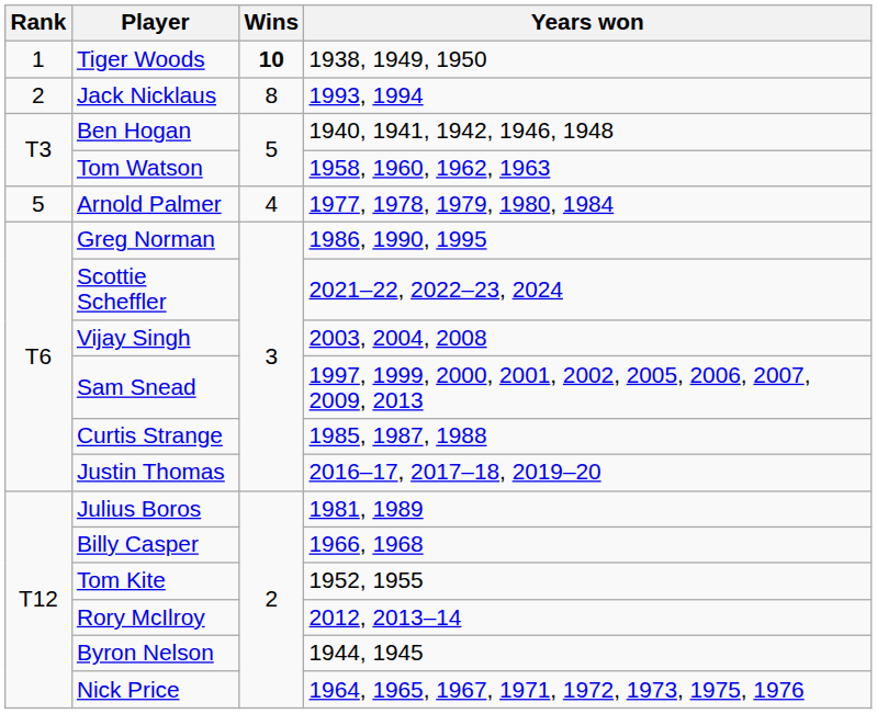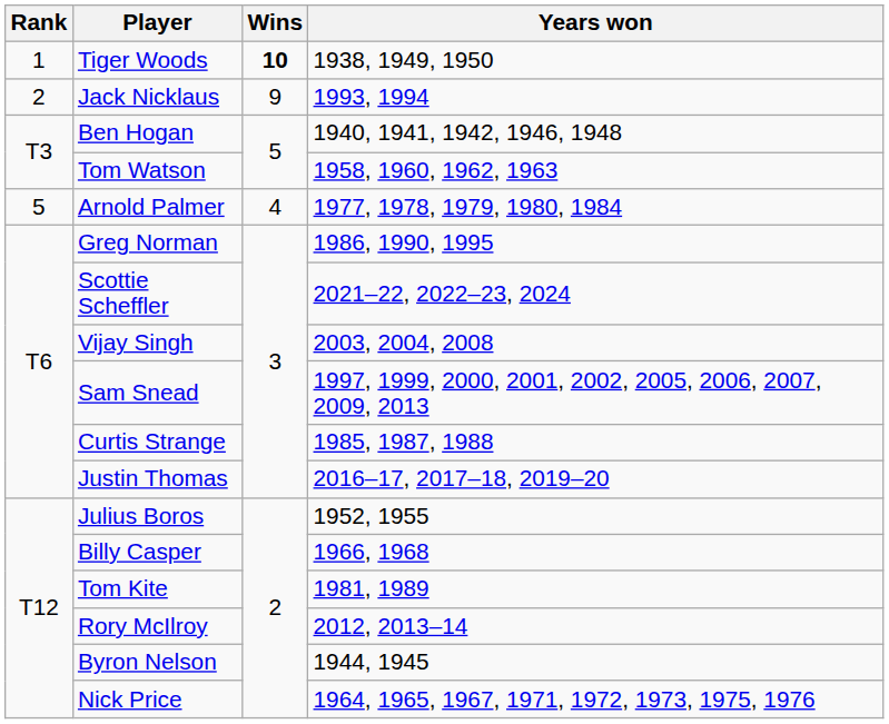 <table class="wikitable">
 <tr>
 <th>Rank</th>
 <th>Player</th>
 <th>Wins</th>
 <th>Years won</th>
 </tr>
 <tr>
 <td align=center>1</td>
 <td> <a href='#'>Tiger Woods</a></td>
 <td align=center><strong>10</strong></td>
 <td>1938, 1949, 1950</td>
 </tr>
 <tr>
 <td align=center>2</td>
 <td> <a href='#'>Jack Nicklaus</a></td>
-<td align=center>8</td>
+<td align=center>9</td>
 <td><a href='#'>1993</a>, <a href='#'>1994</a></td>
 </tr>
 <tr>
 <td rowspan=2 align=center>T3</td>
 <td> <a href='#'>Ben Hogan</a></td>
 <td rowspan=2 align=center>5</td>
 <td>1940, 1941, 1942, 1946, 1948</td>
 </tr>
 <tr>
 <td> <a href='#'>Tom Watson</a></td>
 <td><a href='#'>1958</a>, <a href='#'>1960</a>, <a href='#'>1962</a>, <a href='#'>1963</a></td>
 </tr>
 <tr>
 <td align=center>5</td>
 <td> <a href='#'>Arnold Palmer</a></td>
 <td align=center>4</td>
 <td><a href='#'>1977</a>, <a href='#'>1978</a>, <a href='#'>1979</a>, <a href='#'>1980</a>, <a href='#'>1984</a></td>
 </tr>
 <tr>
 <td rowspan=6 align=center>T6</td>
 <td> <a href='#'>Greg Norman</a></td>
 <td rowspan=6 align=center>3</td>
 <td><a href='#'>1986</a>, <a href='#'>1990</a>, <a href='#'>1995</a></td>
 </tr>
 <tr>
 <td> <a href='#'>Scottie Scheffler</a></td>
 <td><a href='#'>2021–22</a>, <a href='#'>2022–23</a>, <a href='#'>2024</a></td>
 </tr>
 <tr>
 <td> <a href='#'>Vijay Singh</a></td>
 <td><a href='#'>2003</a>, <a href='#'>2004</a>, <a href='#'>2008</a></td>
 </tr>
 <tr>
 <td> <a href='#'>Sam Snead</a></td>
 <td><a href='#'>1997</a>, <a href='#'>1999</a>, <a href='#'>2000</a>, <a href='#'>2001</a>, <a href='#'>2002</a>, <a href='#'>2005</a>, <a href='#'>2006</a>, <a href='#'>2007</a>, <a href='#'>2009</a>, <a href='#'>2013</a></td>
 </tr>
 <tr>
 <td> <a href='#'>Curtis Strange</a></td>
 <td><a href='#'>1985</a>, <a href='#'>1987</a>, <a href='#'>1988</a></td>
 </tr>
 <tr>
 <td> <a href='#'>Justin Thomas</a></td>
 <td><a href='#'>2016–17</a>, <a href='#'>2017–18</a>, <a href='#'>2019–20</a></td>
 </tr>
 <tr>
 <td rowspan=6 align=center>T12</td>
 <td> <a href='#'>Julius Boros</a></td>
 <td rowspan=6 align=center>2</td>
-<td><a href='#'>1981</a>, <a href='#'>1989</a></td>
+<td>1952, 1955</td>
 </tr>
 <tr>
 <td> <a href='#'>Billy Casper</a></td>
 <td><a href='#'>1966</a>, <a href='#'>1968</a></td>
 </tr>
 <tr>
 <td> <a href='#'>Tom Kite</a></td>
-<td>1952, 1955</td>
+<td><a href='#'>1981</a>, <a href='#'>1989</a></td>
 </tr>
 <tr>
 <td> <a href='#'>Rory McIlroy</a></td>
 <td><a href='#'>2012</a>, <a href='#'>2013–14</a></td>
 </tr>
 <tr>
 <td> <a href='#'>Byron Nelson</a></td>
 <td>1944, 1945</td>
 </tr>
 <tr>
 <td> <a href='#'>Nick Price</a></td>
 <td><a href='#'>1964</a>, <a href='#'>1965</a>, <a href='#'>1967</a>, <a href='#'>1971</a>, <a href='#'>1972</a>, <a href='#'>1973</a>, <a href='#'>1975</a>, <a href='#'>1976</a></td>
 </tr>
 </table>
